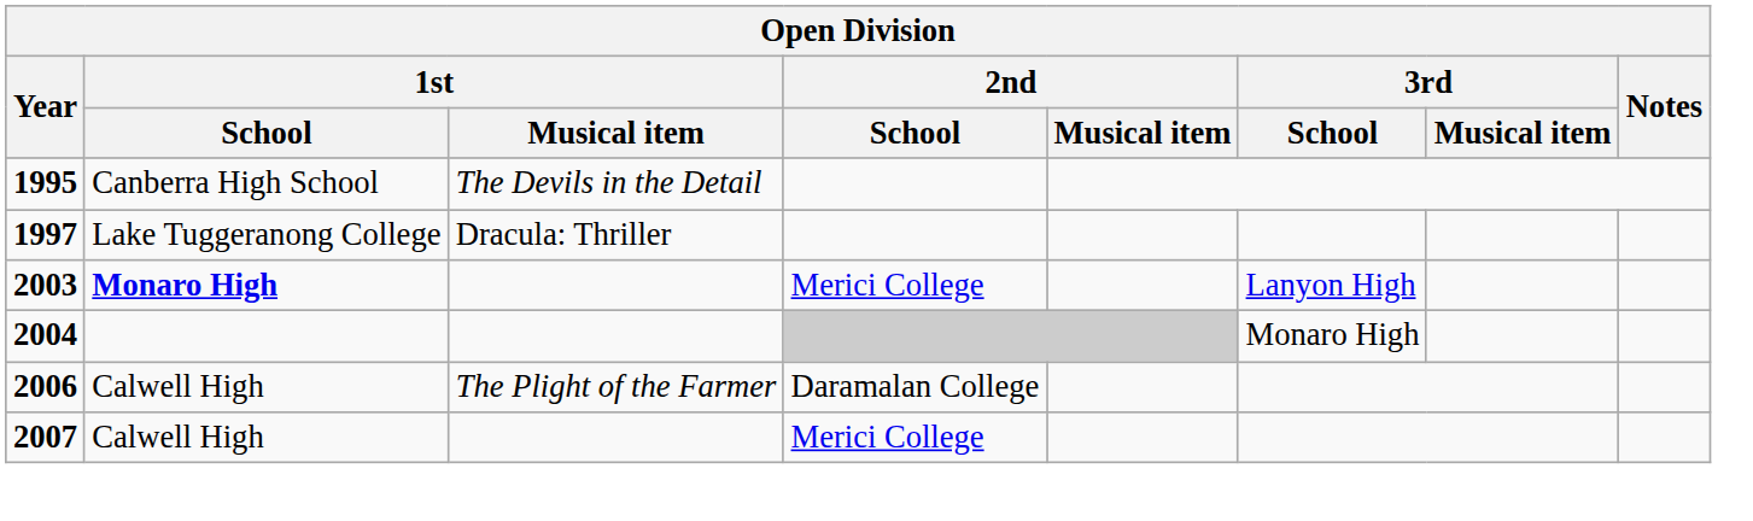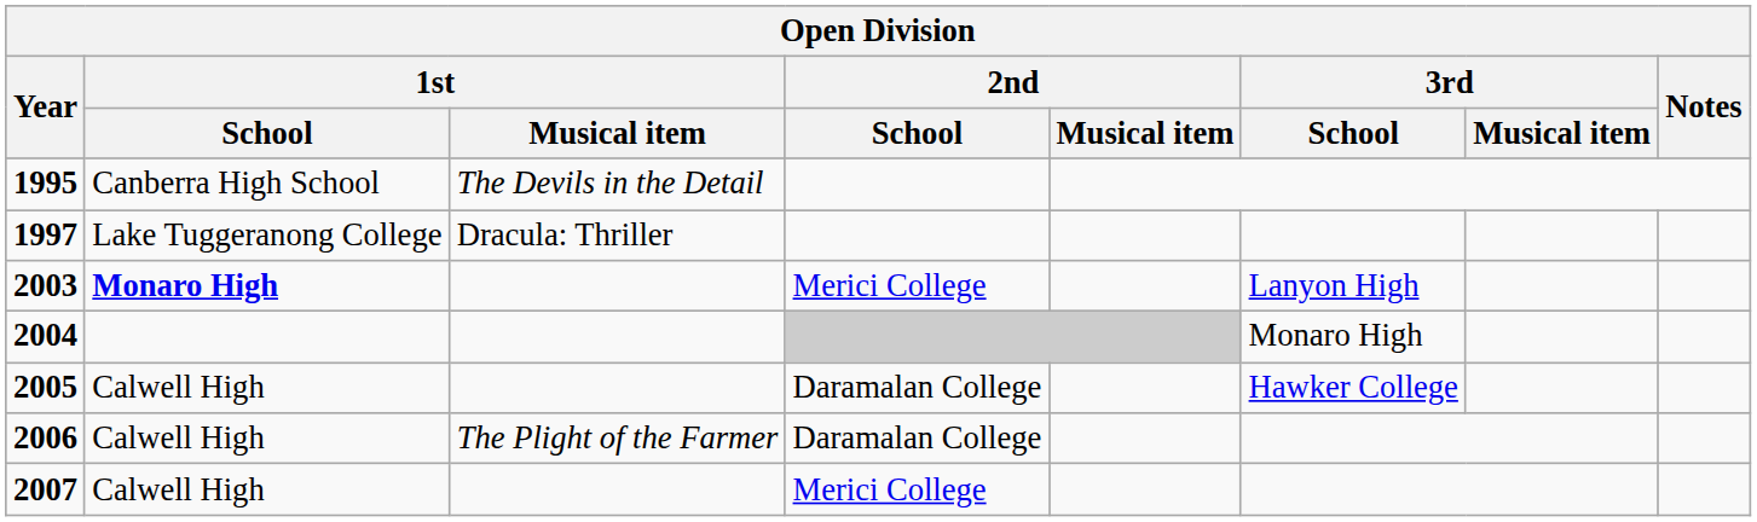 <table class="wikitable sortable">
 <tr>
 <th colspan=8>Open Division</th>
 </tr>
 <tr>
 <th rowspan=2>Year</th>
 <th colspan=2>1st</th>
 <th colspan=2>2nd</th>
 <th colspan=2>3rd</th>
 <th rowspan=2>Notes</th>
 </tr>
 <tr>
 <th>School</th>
 <th>Musical item</th>
 <th>School</th>
 <th>Musical item</th>
 <th>School</th>
 <th>Musical item</th>
 </tr>
 <tr>
 <td><strong>1995</strong></td>
 <td>Canberra High School</td>
 <td><em>The Devils in the Detail</em></td>
 <td></td>
 </tr>
 <tr>
 <td><strong>1997</strong></td>
 <td>Lake Tuggeranong College</td>
 <td>Dracula: Thriller</td>
 <td></td>
 <td></td>
 <td></td>
 <td></td>
 <td></td>
 </tr>
 <tr>
 <td><strong>2003</strong></td>
 <td><strong><a href='#'>Monaro High</a></strong></td>
 <td></td>
 <td><a href='#'>Merici College</a></td>
 <td></td>
 <td><a href='#'>Lanyon High</a></td>
 <td></td>
 <td></td>
 </tr>
 <tr>
 <td><strong>2004</strong></td>
 <td></td>
 <td></td>
 <td colspan=2 style="background: #cccccc;"></td>
 <td>Monaro High</td>
 <td></td>
 <td></td>
 </tr>
 <tr>
+<td><strong>2005</strong></td>
+<td>Calwell High</td>
+<td></td>
+<td>Daramalan College</td>
+<td></td>
+<td><a href='#'>Hawker College</a></td>
+<td></td>
+<td></td>
+</tr>
+<tr>
 <td><strong>2006</strong></td>
 <td>Calwell High</td>
 <td><em>The Plight of the Farmer</em></td>
 <td>Daramalan College</td>
 <td></td>
 <td colspan=2></td>
 <td></td>
 </tr>
 <tr>
 <td><strong>2007</strong></td>
 <td>Calwell High</td>
 <td></td>
 <td><a href='#'>Merici College</a></td>
 <td></td>
 <td colspan=2></td>
 <td></td>
 </tr>
 </table>
